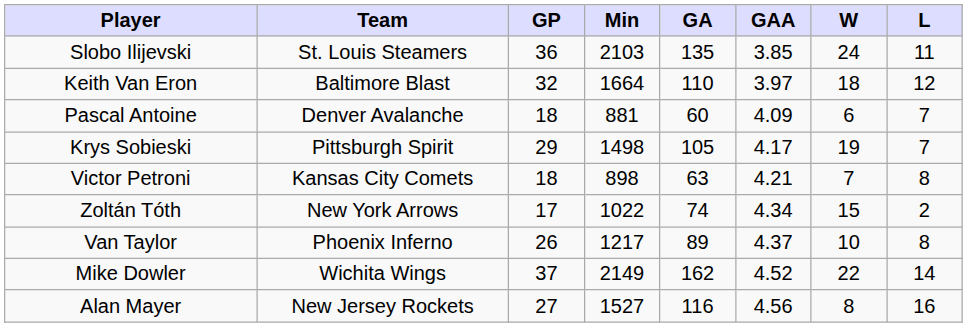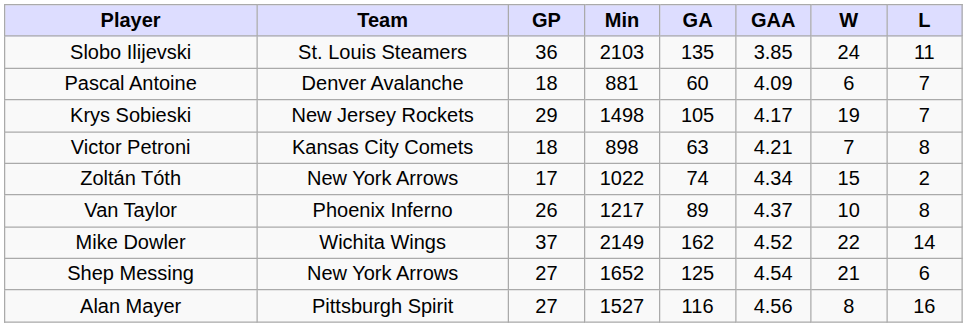 <table class="wikitable">
 <tr>
 <th style="background:#ddf; width:20%;">Player</th>
 <th style="background:#ddf; width:20%;">Team</th>
 <th style="background:#ddf; width:6%;">GP</th>
 <th style="background:#ddf; width:6%;">Min</th>
 <th style="background:#ddf; width:6%;">GA</th>
 <th style="background:#ddf; width:6%;">GAA</th>
 <th style="background:#ddf; width:6%;">W</th>
 <th style="background:#ddf; width:6%;">L</th>
 </tr>
 <tr align=center>
 <td>Slobo Ilijevski</td>
 <td>St. Louis Steamers</td>
 <td>36</td>
 <td>2103</td>
 <td>135</td>
 <td>3.85</td>
 <td>24</td>
 <td>11</td>
 </tr>
 <tr align=center>
-<td>Keith Van Eron</td>
-<td>Baltimore Blast</td>
-<td>32</td>
-<td>1664</td>
-<td>110</td>
-<td>3.97</td>
-<td>18</td>
-<td>12</td>
-</tr>
-<tr align=center>
 <td>Pascal Antoine</td>
 <td>Denver Avalanche</td>
 <td>18</td>
 <td>881</td>
 <td>60</td>
 <td>4.09</td>
 <td>6</td>
 <td>7</td>
 </tr>
 <tr align=center>
 <td>Krys Sobieski</td>
-<td>Pittsburgh Spirit</td>
+<td>New Jersey Rockets</td>
 <td>29</td>
 <td>1498</td>
 <td>105</td>
 <td>4.17</td>
 <td>19</td>
 <td>7</td>
 </tr>
 <tr align=center>
 <td>Victor Petroni</td>
 <td>Kansas City Comets</td>
 <td>18</td>
 <td>898</td>
 <td>63</td>
 <td>4.21</td>
 <td>7</td>
 <td>8</td>
 </tr>
 <tr align=center>
 <td>Zoltán Tóth</td>
 <td>New York Arrows</td>
 <td>17</td>
 <td>1022</td>
 <td>74</td>
 <td>4.34</td>
 <td>15</td>
 <td>2</td>
 </tr>
 <tr align=center>
 <td>Van Taylor</td>
 <td>Phoenix Inferno</td>
 <td>26</td>
 <td>1217</td>
 <td>89</td>
 <td>4.37</td>
 <td>10</td>
 <td>8</td>
 </tr>
 <tr align=center>
 <td>Mike Dowler</td>
 <td>Wichita Wings</td>
 <td>37</td>
 <td>2149</td>
 <td>162</td>
 <td>4.52</td>
 <td>22</td>
 <td>14</td>
 </tr>
 <tr align=center>
+<td>Shep Messing</td>
+<td>New York Arrows</td>
+<td>27</td>
+<td>1652</td>
+<td>125</td>
+<td>4.54</td>
+<td>21</td>
+<td>6</td>
+</tr>
+<tr align=center>
 <td>Alan Mayer</td>
-<td>New Jersey Rockets</td>
+<td>Pittsburgh Spirit</td>
 <td>27</td>
 <td>1527</td>
 <td>116</td>
 <td>4.56</td>
 <td>8</td>
 <td>16</td>
 </tr>
 </table>
